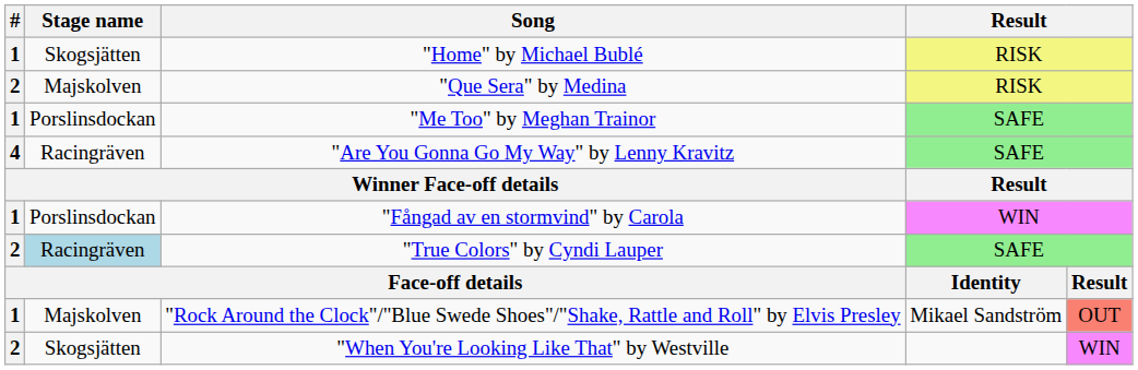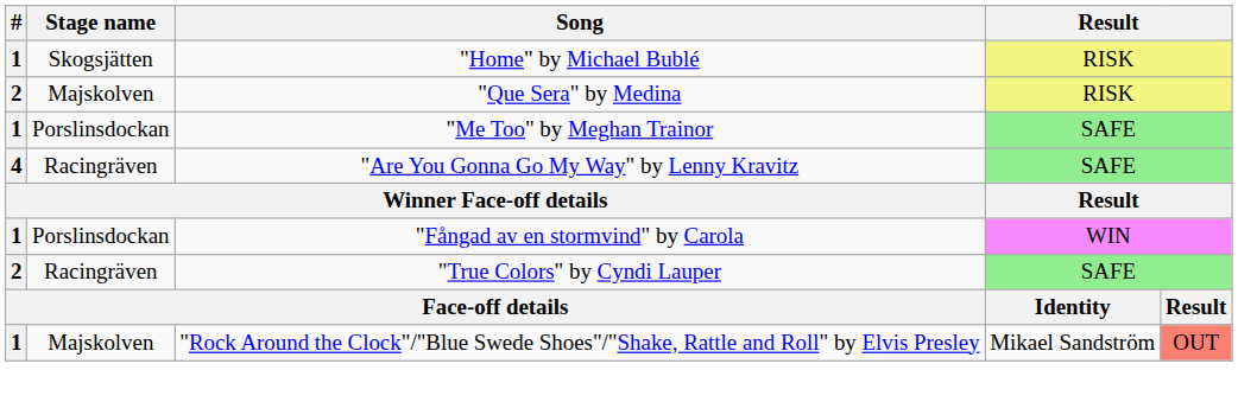 <table class="wikitable plainrowheaders" style="text-align: center;">
 <tr>
 <th>#</th>
 <th>Stage name</th>
 <th>Song</th>
 <th colspan=2>Result</th>
 </tr>
 <tr>
 <th>1</th>
 <td>Skogsjätten</td>
 <td>"<a href='#'>Home</a>" by <a href='#'>Michael Bublé</a></td>
 <td colspan=2 bgcolor="#F3F781">RISK</td>
 </tr>
 <tr>
 <th>2</th>
 <td>Majskolven</td>
 <td>"<a href='#'>Que Sera</a>" by <a href='#'>Medina</a></td>
 <td colspan=2 bgcolor="#F3F781">RISK</td>
 </tr>
 <tr>
 <th>1</th>
 <td>Porslinsdockan</td>
 <td>"<a href='#'>Me Too</a>" by <a href='#'>Meghan Trainor</a></td>
 <td colspan=2 bgcolor=lightgreen>SAFE</td>
 </tr>
 <tr>
 <th>4</th>
 <td>Racingräven</td>
 <td>"<a href='#'>Are You Gonna Go My Way</a>" by <a href='#'>Lenny Kravitz</a></td>
 <td colspan=2 bgcolor=lightgreen>SAFE</td>
 </tr>
 <tr>
 <th colspan="3">Winner Face-off details</th>
 <th colspan=2>Result</th>
 </tr>
 <tr>
 <th>1</th>
 <td>Porslinsdockan</td>
 <td>"<a href='#'>Fångad av en stormvind</a>" by <a href='#'>Carola</a></td>
 <td colspan=2 bgcolor="#F888FD">WIN</td>
 </tr>
 <tr>
 <th>2</th>
-<td style="background: lightblue;">Racingräven</td>
+<td>Racingräven</td>
 <td>"<a href='#'>True Colors</a>" by <a href='#'>Cyndi Lauper</a></td>
 <td colspan=2 bgcolor=lightgreen>SAFE</td>
 </tr>
 <tr>
 <th colspan="3">Face-off details</th>
 <th>Identity</th>
 <th>Result</th>
 </tr>
 <tr>
 <th>1</th>
 <td>Majskolven</td>
 <td>"<a href='#'>Rock Around the Clock</a>"/"Blue Swede Shoes"/"<a href='#'>Shake, Rattle and Roll</a>" by <a href='#'>Elvis Presley</a></td>
 <td>Mikael Sandström</td>
 <td bgcolor=salmon>OUT</td>
 </tr>
-<tr>
-<th>2</th>
-<td>Skogsjätten</td>
-<td>"<a href='#'>When You're Looking Like That</a>" by Westville</td>
-<td></td>
-<td bgcolor="#F888FD">WIN</td>
-</tr>
 </table>
